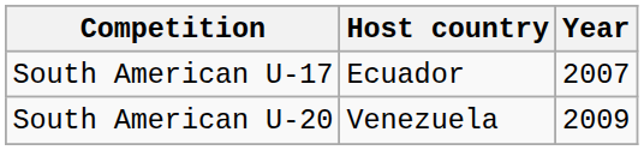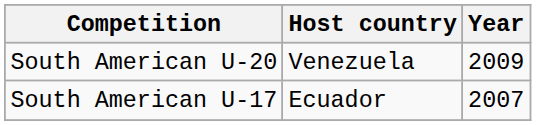 <table class="wikitable">
 <tr>
 <th>Competition</th>
 <th>Host country</th>
 <th>Year</th>
 </tr>
 <tr>
+<td>South American U-20</td>
+<td>Venezuela</td>
+<td>2009</td>
+</tr>
+<tr>
 <td>South American U-17</td>
 <td>Ecuador</td>
 <td>2007</td>
 </tr>
-<tr>
-<td>South American U-20</td>
-<td>Venezuela</td>
-<td>2009</td>
-</tr>
 </table>
